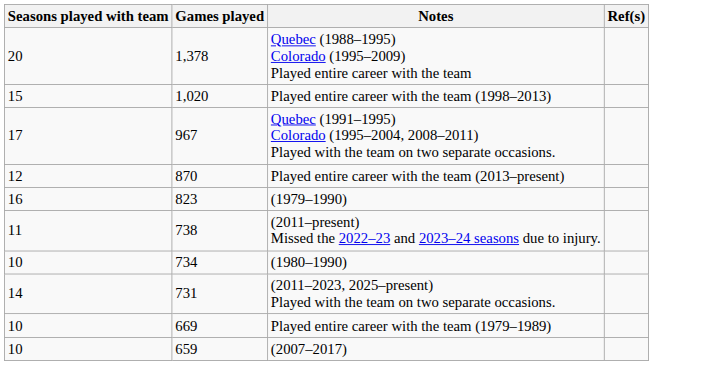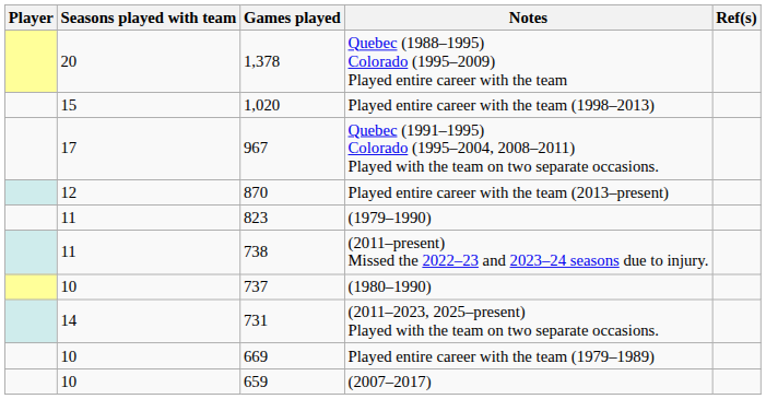 <table class="wikitable sortable plainrowheaders">
 <tr>
+<th scope="col">Player</th>
 <th scope="col">Seasons played with team</th>
 <th scope="col">Games played</th>
 <th scope="col">Notes</th>
 <th scope="col" class="unsortable">Ref(s)</th>
 </tr>
 <tr>
+<td style="background:#FFFF99"></td>
 <td>20</td>
 <td>1,378</td>
 <td><a href='#'>Quebec</a> (1988–1995)<br><a href='#'>Colorado</a> (1995–2009)<br>Played entire career with the team</td>
 <td></td>
 </tr>
 <tr>
+<td></td>
 <td>15</td>
 <td>1,020</td>
 <td>Played entire career with the team (1998–2013)</td>
 <td></td>
 </tr>
 <tr>
+<td></td>
 <td>17</td>
 <td>967</td>
 <td><a href='#'>Quebec</a> (1991–1995)<br><a href='#'>Colorado</a> (1995–2004, 2008–2011)<br>Played with the team on two separate occasions.</td>
 <td></td>
 </tr>
 <tr>
+<td style="background:#CFECEC"></td>
 <td>12</td>
 <td>870</td>
 <td>Played entire career with the team (2013–present)</td>
 <td></td>
 </tr>
 <tr>
-<td>16</td>
+<td></td>
+<td>11</td>
 <td>823</td>
 <td>(1979–1990)</td>
 <td></td>
 </tr>
 <tr>
+<td style="background:#CFECEC"></td>
 <td>11</td>
 <td>738</td>
 <td>(2011–present)<br>Missed the <a href='#'>2022–23</a> and <a href='#'>2023–24 seasons</a> due to injury.</td>
 <td></td>
 </tr>
 <tr>
+<td style="background:#FFFF99"></td>
 <td>10</td>
-<td>734</td>
+<td>737</td>
 <td>(1980–1990)</td>
 <td></td>
 </tr>
 <tr>
+<td style="background:#CFECEC"></td>
 <td>14</td>
 <td>731</td>
 <td>(2011–2023, 2025–present)<br>Played with the team on two separate occasions.</td>
 <td></td>
 </tr>
 <tr>
+<td></td>
 <td>10</td>
 <td>669</td>
 <td>Played entire career with the team (1979–1989)</td>
 <td></td>
 </tr>
 <tr>
+<td></td>
 <td>10</td>
 <td>659</td>
 <td>(2007–2017)</td>
 <td></td>
 </tr>
 </table>
